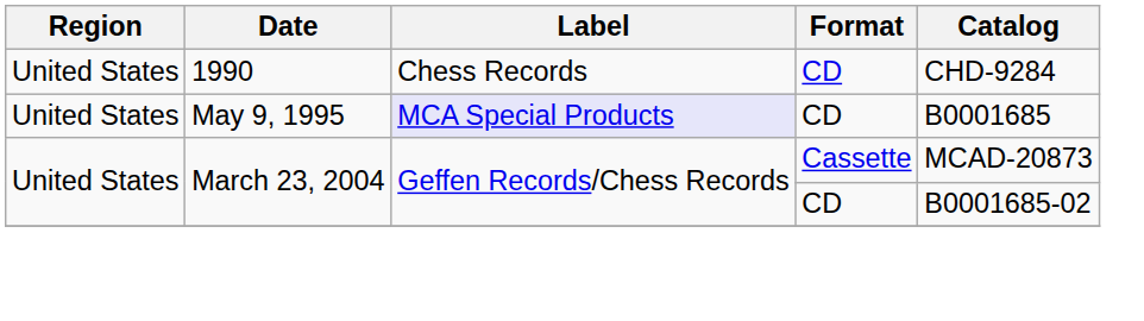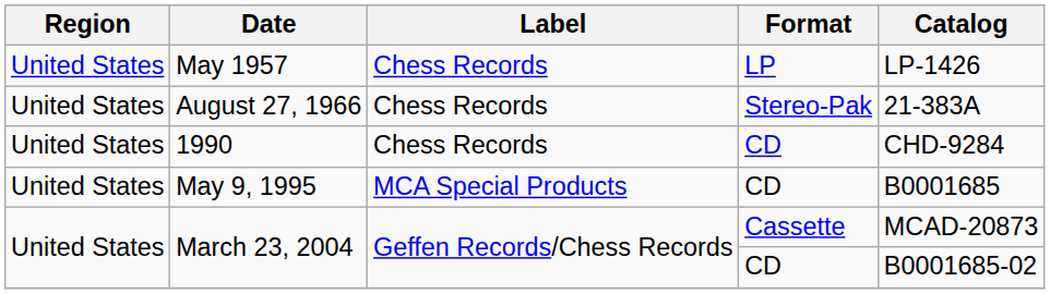 <table class="wikitable">
 <tr>
 <th>Region</th>
 <th>Date</th>
 <th>Label</th>
 <th>Format</th>
 <th>Catalog</th>
+</tr>
+<tr>
+<td><a href='#'>United States</a></td>
+<td>May 1957</td>
+<td><a href='#'>Chess Records</a></td>
+<td><a href='#'>LP</a></td>
+<td>LP-1426</td>
+</tr>
+<tr>
+<td>United States</td>
+<td>August 27, 1966</td>
+<td>Chess Records</td>
+<td><a href='#'>Stereo-Pak</a></td>
+<td>21-383A</td>
 </tr>
 <tr>
 <td>United States</td>
 <td>1990</td>
 <td>Chess Records</td>
 <td><a href='#'>CD</a></td>
 <td>CHD-9284</td>
 </tr>
 <tr>
 <td>United States</td>
 <td>May 9, 1995</td>
-<td style="background: lavender;"><a href='#'>MCA Special Products</a></td>
+<td><a href='#'>MCA Special Products</a></td>
 <td>CD</td>
 <td>B0001685</td>
 </tr>
 <tr>
 <td rowspan="2">United States</td>
 <td rowspan="2">March 23, 2004</td>
 <td rowspan="2"><a href='#'>Geffen Records</a>/Chess Records</td>
 <td><a href='#'>Cassette</a></td>
 <td>MCAD-20873</td>
 </tr>
 <tr>
 <td>CD</td>
 <td>B0001685-02</td>
 </tr>
 <tr>
 </tr>
 </table>
